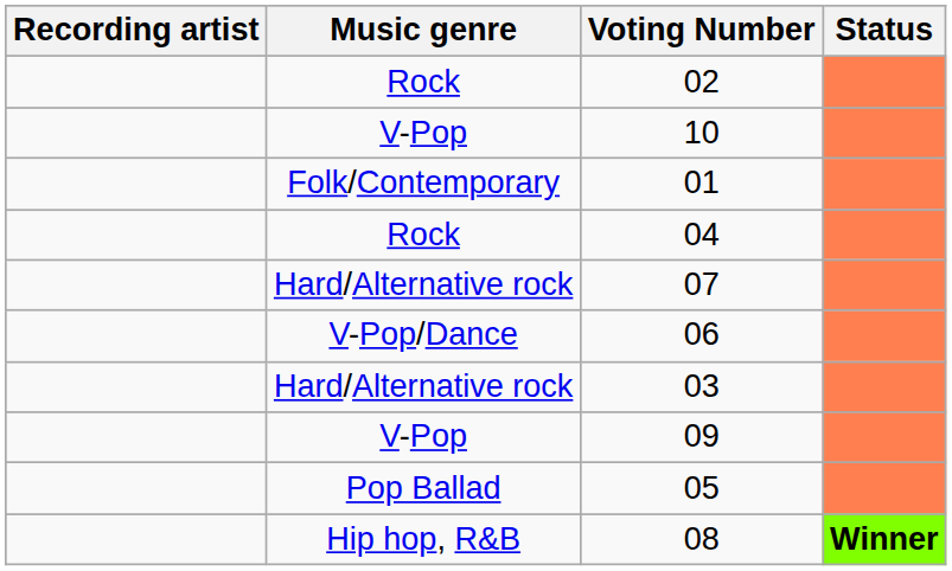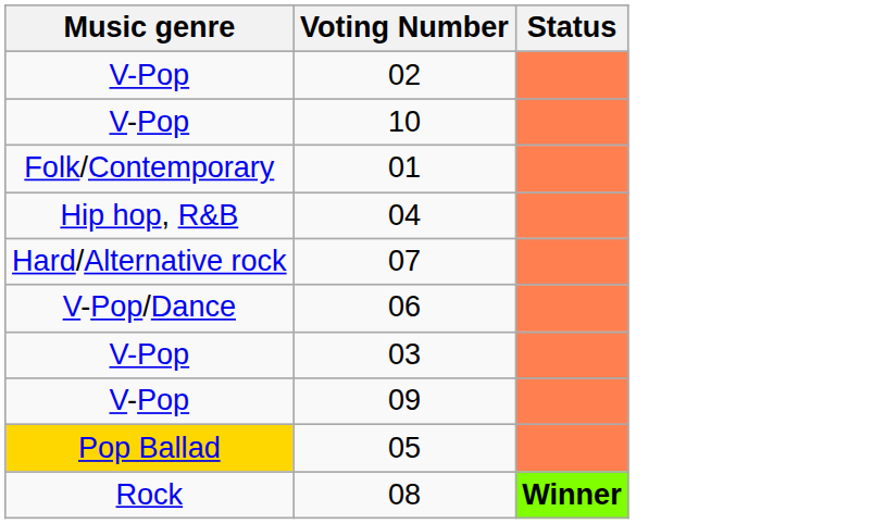 <table class="wikitable sortable">
 <tr>
-<th>Recording artist</th>
 <th>Music genre</th>
 <th>Voting Number</th>
 <th>Status</th>
 </tr>
 <tr align=center>
-<td></td>
-<td><a href='#'>Rock</a></td>
+<td><a href='#'>V-Pop</a></td>
 <td>02</td>
 <td style="background-color:coral; text-align:center;"></td>
 </tr>
 <tr align=center>
-<td></td>
 <td><a href='#'>V</a>-<a href='#'>Pop</a></td>
 <td>10</td>
 <td style="background-color:coral; text-align:center;"></td>
 </tr>
 <tr align=center>
-<td></td>
 <td><a href='#'>Folk</a>/<a href='#'>Contemporary</a></td>
 <td>01</td>
 <td style="background-color:coral; text-align:center;"></td>
 </tr>
 <tr align=center>
-<td></td>
-<td><a href='#'>Rock</a></td>
+<td><a href='#'>Hip hop</a>, <a href='#'>R&B</a></td>
 <td>04</td>
 <td style="background-color:coral; text-align:center;"></td>
 </tr>
 <tr align=center>
-<td></td>
 <td><a href='#'>Hard</a>/<a href='#'>Alternative rock</a></td>
 <td>07</td>
 <td style="background-color:coral; text-align:center;"></td>
 </tr>
 <tr align=center>
-<td></td>
 <td><a href='#'>V</a>-<a href='#'>Pop</a>/<a href='#'>Dance</a></td>
 <td>06</td>
 <td style="background-color:coral; text-align:center;"></td>
 </tr>
 <tr align=center>
-<td></td>
-<td><a href='#'>Hard</a>/<a href='#'>Alternative rock</a></td>
+<td><a href='#'>V-Pop</a></td>
 <td>03</td>
 <td style="background-color:coral; text-align:center;"></td>
 </tr>
 <tr align=center>
-<td></td>
 <td><a href='#'>V</a>-<a href='#'>Pop</a></td>
 <td>09</td>
 <td style="background-color:coral; text-align:center;"></td>
 </tr>
 <tr align=center>
-<td></td>
-<td><a href='#'>Pop Ballad</a></td>
+<td style="background: gold;"><a href='#'>Pop Ballad</a></td>
 <td>05</td>
 <td style="background-color:coral; text-align:center;"></td>
 </tr>
 <tr align=center>
-<td></td>
-<td><a href='#'>Hip hop</a>, <a href='#'>R&B</a></td>
+<td><a href='#'>Rock</a></td>
 <td>08</td>
 <td bgcolor="#7FFF00"><strong>Winner</strong></td>
 </tr>
 </table>
